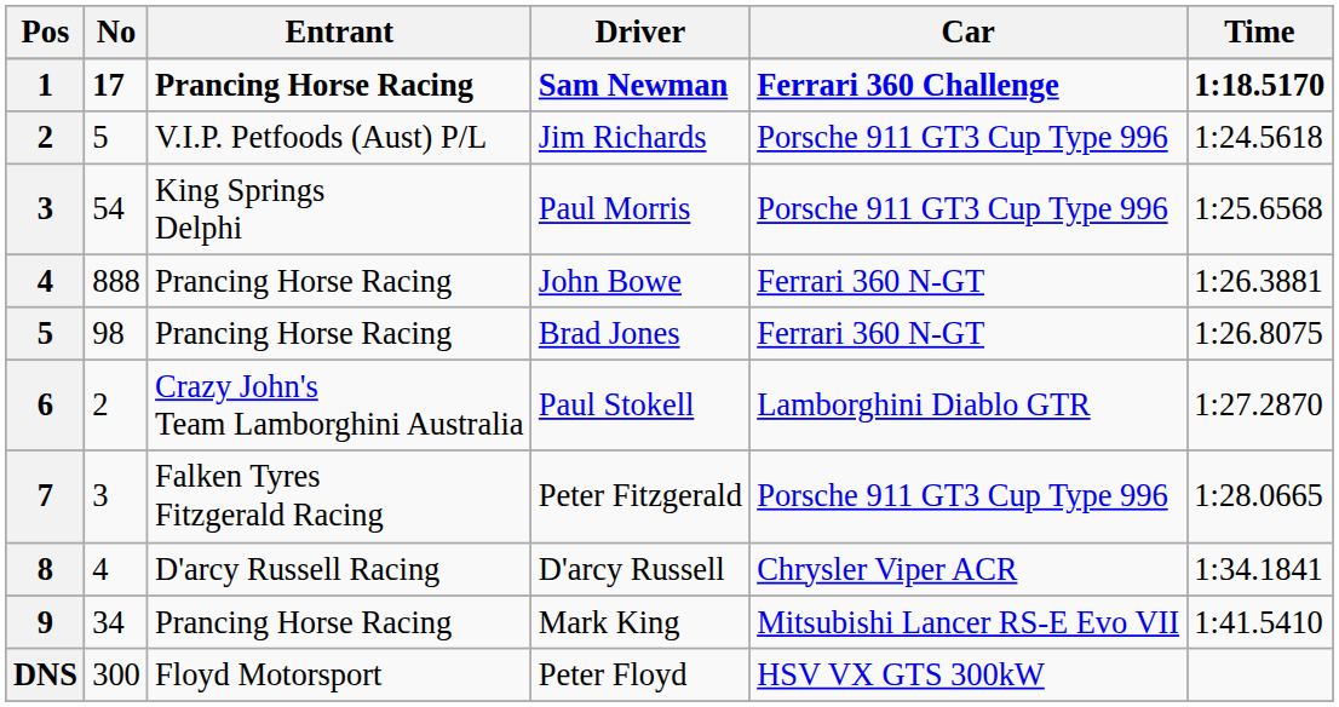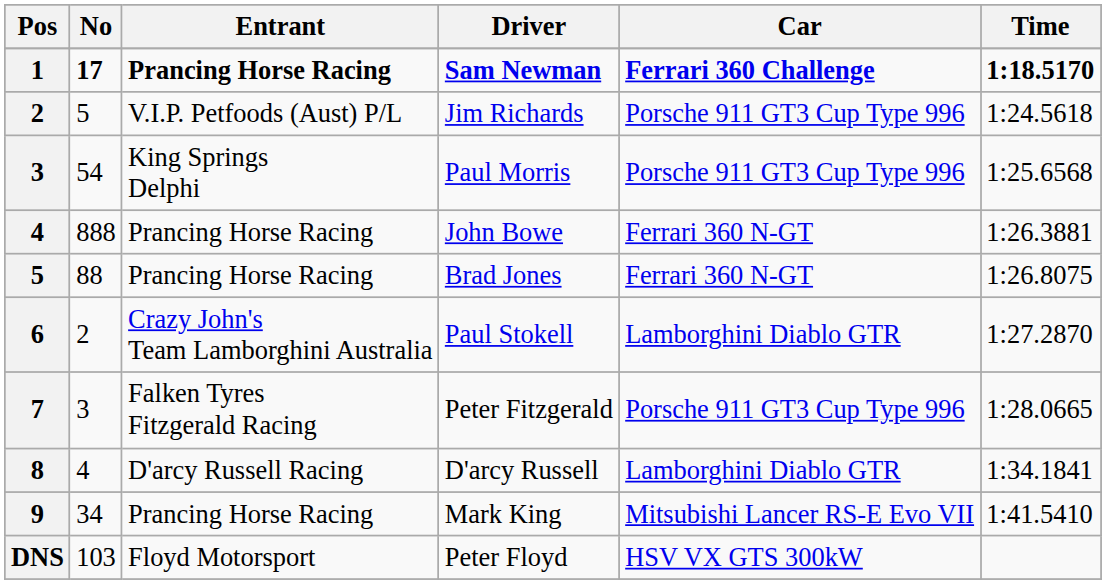 <table class="wikitable" style="font-size: 95%;">
 <tr>
 <th>Pos</th>
 <th>No</th>
 <th>Entrant</th>
 <th>Driver</th>
 <th>Car</th>
 <th>Time</th>
 </tr>
 <tr>
 </tr>
 <tr style="font-weight:bold">
 <th>1</th>
 <td>17</td>
 <td>Prancing Horse Racing</td>
 <td> <a href='#'>Sam Newman</a></td>
 <td><a href='#'>Ferrari 360 Challenge</a></td>
 <td>1:18.5170</td>
 </tr>
 <tr>
 <th>2</th>
 <td>5</td>
 <td>V.I.P. Petfoods (Aust) P/L</td>
 <td> <a href='#'>Jim Richards</a></td>
 <td><a href='#'>Porsche 911 GT3 Cup Type 996</a></td>
 <td>1:24.5618</td>
 </tr>
 <tr>
 <th>3</th>
 <td>54</td>
 <td>King Springs<br>Delphi</td>
 <td> <a href='#'>Paul Morris</a></td>
 <td><a href='#'>Porsche 911 GT3 Cup Type 996</a></td>
 <td>1:25.6568</td>
 </tr>
 <tr>
 <th>4</th>
 <td>888</td>
 <td>Prancing Horse Racing</td>
 <td> <a href='#'>John Bowe</a></td>
 <td><a href='#'>Ferrari 360 N-GT</a></td>
 <td>1:26.3881</td>
 </tr>
 <tr>
 <th>5</th>
-<td>98</td>
+<td>88</td>
 <td>Prancing Horse Racing</td>
 <td> <a href='#'>Brad Jones</a></td>
 <td><a href='#'>Ferrari 360 N-GT</a></td>
 <td>1:26.8075</td>
 </tr>
 <tr>
 <th>6</th>
 <td>2</td>
 <td><a href='#'>Crazy John's</a><br>Team Lamborghini Australia</td>
 <td> <a href='#'>Paul Stokell</a></td>
 <td><a href='#'>Lamborghini Diablo GTR</a></td>
 <td>1:27.2870</td>
 </tr>
 <tr>
 <th>7</th>
 <td>3</td>
 <td>Falken Tyres<br>Fitzgerald Racing</td>
 <td> Peter Fitzgerald</td>
 <td><a href='#'>Porsche 911 GT3 Cup Type 996</a></td>
 <td>1:28.0665</td>
 </tr>
 <tr>
 <th>8</th>
 <td>4</td>
 <td>D'arcy Russell Racing</td>
 <td> D'arcy Russell</td>
-<td><a href='#'>Chrysler Viper ACR</a></td>
+<td><a href='#'>Lamborghini Diablo GTR</a></td>
 <td>1:34.1841</td>
 </tr>
 <tr>
 <th>9</th>
 <td>34</td>
 <td>Prancing Horse Racing</td>
 <td> Mark King</td>
 <td><a href='#'>Mitsubishi Lancer RS-E Evo VII</a></td>
 <td>1:41.5410</td>
 </tr>
 <tr>
 <th>DNS</th>
-<td>300</td>
+<td>103</td>
 <td>Floyd Motorsport</td>
 <td> Peter Floyd</td>
 <td><a href='#'>HSV VX GTS 300kW</a></td>
 <td></td>
 </tr>
 </table>
